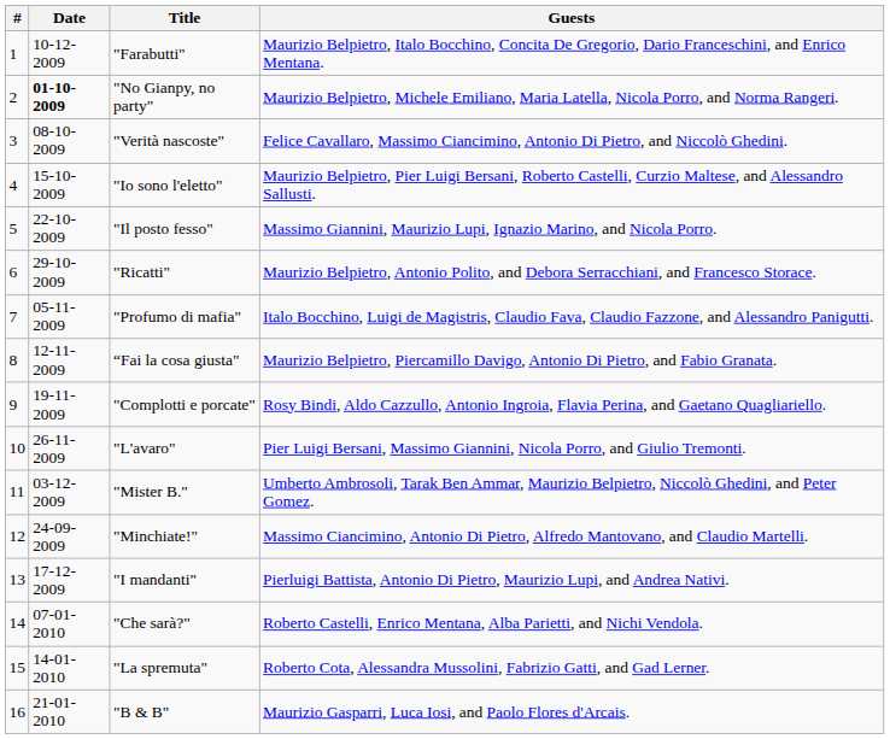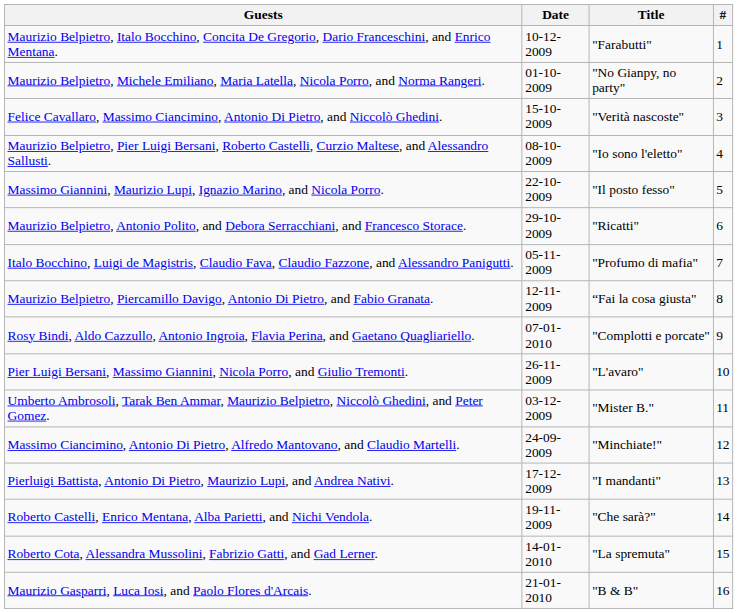 <table class=wikitable>
 <tr>
-<th>#</th>
+<th>Guests</th>
 <th>Date</th>
 <th>Title</th>
-<th>Guests</th>
+<th>#</th>
 </tr>
 <tr>
-<td>1</td>
+<td><a href='#'>Maurizio Belpietro</a>, <a href='#'>Italo Bocchino</a>, <a href='#'>Concita De Gregorio</a>, <a href='#'>Dario Franceschini</a>, and <a href='#'>Enrico Mentana</a>.</td>
 <td>10-12-2009</td>
 <td>"Farabutti"</td>
-<td><a href='#'>Maurizio Belpietro</a>, <a href='#'>Italo Bocchino</a>, <a href='#'>Concita De Gregorio</a>, <a href='#'>Dario Franceschini</a>, and <a href='#'>Enrico Mentana</a>.</td>
+<td>1</td>
 </tr>
 <tr>
+<td><a href='#'>Maurizio Belpietro</a>, <a href='#'>Michele Emiliano</a>, <a href='#'>Maria Latella</a>, <a href='#'>Nicola Porro</a>, and <a href='#'>Norma Rangeri</a>.</td>
+<td>01-10-2009</td>
+<td>"No Gianpy, no party"</td>
 <td>2</td>
-<td><strong>01-10-2009</strong></td>
-<td>"No Gianpy, no party"</td>
-<td><a href='#'>Maurizio Belpietro</a>, <a href='#'>Michele Emiliano</a>, <a href='#'>Maria Latella</a>, <a href='#'>Nicola Porro</a>, and <a href='#'>Norma Rangeri</a>.</td>
 </tr>
 <tr>
+<td><a href='#'>Felice Cavallaro</a>, <a href='#'>Massimo Ciancimino</a>, <a href='#'>Antonio Di Pietro</a>, and <a href='#'>Niccolò Ghedini</a>.</td>
+<td>15-10-2009</td>
+<td>"Verità nascoste"</td>
 <td>3</td>
-<td>08-10-2009</td>
-<td>"Verità nascoste"</td>
-<td><a href='#'>Felice Cavallaro</a>, <a href='#'>Massimo Ciancimino</a>, <a href='#'>Antonio Di Pietro</a>, and <a href='#'>Niccolò Ghedini</a>.</td>
 </tr>
 <tr>
+<td><a href='#'>Maurizio Belpietro</a>, <a href='#'>Pier Luigi Bersani</a>, <a href='#'>Roberto Castelli</a>, <a href='#'>Curzio Maltese</a>, and <a href='#'>Alessandro Sallusti</a>.</td>
+<td>08-10-2009</td>
+<td>"Io sono l'eletto"</td>
 <td>4</td>
-<td>15-10-2009</td>
-<td>"Io sono l'eletto"</td>
-<td><a href='#'>Maurizio Belpietro</a>, <a href='#'>Pier Luigi Bersani</a>, <a href='#'>Roberto Castelli</a>, <a href='#'>Curzio Maltese</a>, and <a href='#'>Alessandro Sallusti</a>.</td>
 </tr>
 <tr>
-<td>5</td>
+<td><a href='#'>Massimo Giannini</a>, <a href='#'>Maurizio Lupi</a>, <a href='#'>Ignazio Marino</a>, and <a href='#'>Nicola Porro</a>.</td>
 <td>22-10-2009</td>
 <td>"Il posto fesso"</td>
-<td><a href='#'>Massimo Giannini</a>, <a href='#'>Maurizio Lupi</a>, <a href='#'>Ignazio Marino</a>, and <a href='#'>Nicola Porro</a>.</td>
+<td>5</td>
 </tr>
 <tr>
-<td>6</td>
+<td><a href='#'>Maurizio Belpietro</a>, <a href='#'>Antonio Polito</a>, and <a href='#'>Debora Serracchiani</a>, and <a href='#'>Francesco Storace</a>.</td>
 <td>29-10-2009</td>
 <td>"Ricatti"</td>
-<td><a href='#'>Maurizio Belpietro</a>, <a href='#'>Antonio Polito</a>, and <a href='#'>Debora Serracchiani</a>, and <a href='#'>Francesco Storace</a>.</td>
+<td>6</td>
 </tr>
 <tr>
-<td>7</td>
+<td><a href='#'>Italo Bocchino</a>, <a href='#'>Luigi de Magistris</a>, <a href='#'>Claudio Fava</a>, <a href='#'>Claudio Fazzone</a>, and <a href='#'>Alessandro Panigutti</a>.</td>
 <td>05-11-2009</td>
 <td>"Profumo di mafia"</td>
-<td><a href='#'>Italo Bocchino</a>, <a href='#'>Luigi de Magistris</a>, <a href='#'>Claudio Fava</a>, <a href='#'>Claudio Fazzone</a>, and <a href='#'>Alessandro Panigutti</a>.</td>
+<td>7</td>
 </tr>
 <tr>
-<td>8</td>
+<td><a href='#'>Maurizio Belpietro</a>, <a href='#'>Piercamillo Davigo</a>, <a href='#'>Antonio Di Pietro</a>, and <a href='#'>Fabio Granata</a>.</td>
 <td>12-11-2009</td>
 <td>“Fai la cosa giusta"</td>
-<td><a href='#'>Maurizio Belpietro</a>, <a href='#'>Piercamillo Davigo</a>, <a href='#'>Antonio Di Pietro</a>, and <a href='#'>Fabio Granata</a>.</td>
+<td>8</td>
 </tr>
 <tr>
+<td><a href='#'>Rosy Bindi</a>, <a href='#'>Aldo Cazzullo</a>, <a href='#'>Antonio Ingroia</a>, <a href='#'>Flavia Perina</a>, and <a href='#'>Gaetano Quagliariello</a>.</td>
+<td>07-01-2010</td>
+<td>"Complotti e porcate"</td>
 <td>9</td>
-<td>19-11-2009</td>
-<td>"Complotti e porcate"</td>
-<td><a href='#'>Rosy Bindi</a>, <a href='#'>Aldo Cazzullo</a>, <a href='#'>Antonio Ingroia</a>, <a href='#'>Flavia Perina</a>, and <a href='#'>Gaetano Quagliariello</a>.</td>
 </tr>
 <tr>
-<td>10</td>
+<td><a href='#'>Pier Luigi Bersani</a>, <a href='#'>Massimo Giannini</a>, <a href='#'>Nicola Porro</a>, and <a href='#'>Giulio Tremonti</a>.</td>
 <td>26-11-2009</td>
 <td>"L'avaro"</td>
-<td><a href='#'>Pier Luigi Bersani</a>, <a href='#'>Massimo Giannini</a>, <a href='#'>Nicola Porro</a>, and <a href='#'>Giulio Tremonti</a>.</td>
+<td>10</td>
 </tr>
 <tr>
-<td>11</td>
+<td><a href='#'>Umberto Ambrosoli</a>, <a href='#'>Tarak Ben Ammar</a>, <a href='#'>Maurizio Belpietro</a>, <a href='#'>Niccolò Ghedini</a>, and <a href='#'>Peter Gomez</a>.</td>
 <td>03-12-2009</td>
 <td>"Mister B."</td>
-<td><a href='#'>Umberto Ambrosoli</a>, <a href='#'>Tarak Ben Ammar</a>, <a href='#'>Maurizio Belpietro</a>, <a href='#'>Niccolò Ghedini</a>, and <a href='#'>Peter Gomez</a>.</td>
+<td>11</td>
 </tr>
 <tr>
-<td>12</td>
+<td><a href='#'>Massimo Ciancimino</a>, <a href='#'>Antonio Di Pietro</a>, <a href='#'>Alfredo Mantovano</a>, and <a href='#'>Claudio Martelli</a>.</td>
 <td>24-09-2009</td>
 <td>"Minchiate!"</td>
-<td><a href='#'>Massimo Ciancimino</a>, <a href='#'>Antonio Di Pietro</a>, <a href='#'>Alfredo Mantovano</a>, and <a href='#'>Claudio Martelli</a>.</td>
+<td>12</td>
 </tr>
 <tr>
-<td>13</td>
+<td><a href='#'>Pierluigi Battista</a>, <a href='#'>Antonio Di Pietro</a>, <a href='#'>Maurizio Lupi</a>, and <a href='#'>Andrea Nativi</a>.</td>
 <td>17-12-2009</td>
 <td>"I mandanti"</td>
-<td><a href='#'>Pierluigi Battista</a>, <a href='#'>Antonio Di Pietro</a>, <a href='#'>Maurizio Lupi</a>, and <a href='#'>Andrea Nativi</a>.</td>
+<td>13</td>
 </tr>
 <tr>
+<td><a href='#'>Roberto Castelli</a>, <a href='#'>Enrico Mentana</a>, <a href='#'>Alba Parietti</a>, and <a href='#'>Nichi Vendola</a>.</td>
+<td>19-11-2009</td>
+<td>"Che sarà?"</td>
 <td>14</td>
-<td>07-01-2010</td>
-<td>"Che sarà?"</td>
-<td><a href='#'>Roberto Castelli</a>, <a href='#'>Enrico Mentana</a>, <a href='#'>Alba Parietti</a>, and <a href='#'>Nichi Vendola</a>.</td>
 </tr>
 <tr>
-<td>15</td>
+<td><a href='#'>Roberto Cota</a>, <a href='#'>Alessandra Mussolini</a>, <a href='#'>Fabrizio Gatti</a>, and <a href='#'>Gad Lerner</a>.</td>
 <td>14-01-2010</td>
 <td>"La spremuta"</td>
-<td><a href='#'>Roberto Cota</a>, <a href='#'>Alessandra Mussolini</a>, <a href='#'>Fabrizio Gatti</a>, and <a href='#'>Gad Lerner</a>.</td>
+<td>15</td>
 </tr>
 <tr>
-<td>16</td>
+<td><a href='#'>Maurizio Gasparri</a>, <a href='#'>Luca Iosi</a>, and <a href='#'>Paolo Flores d'Arcais</a>.</td>
 <td>21-01-2010</td>
 <td>"B & B"</td>
-<td><a href='#'>Maurizio Gasparri</a>, <a href='#'>Luca Iosi</a>, and <a href='#'>Paolo Flores d'Arcais</a>.</td>
+<td>16</td>
 </tr>
 </table>
